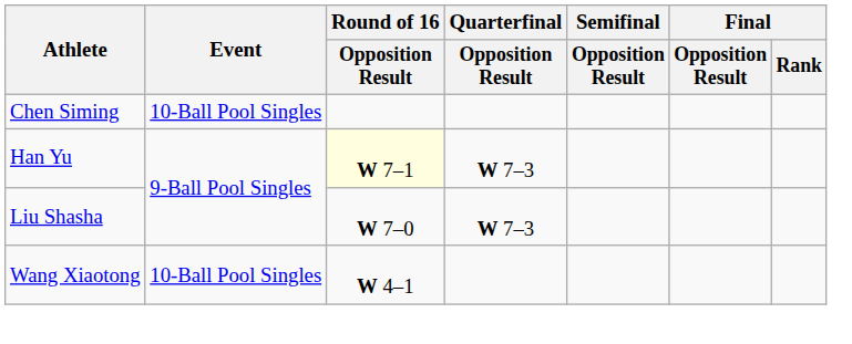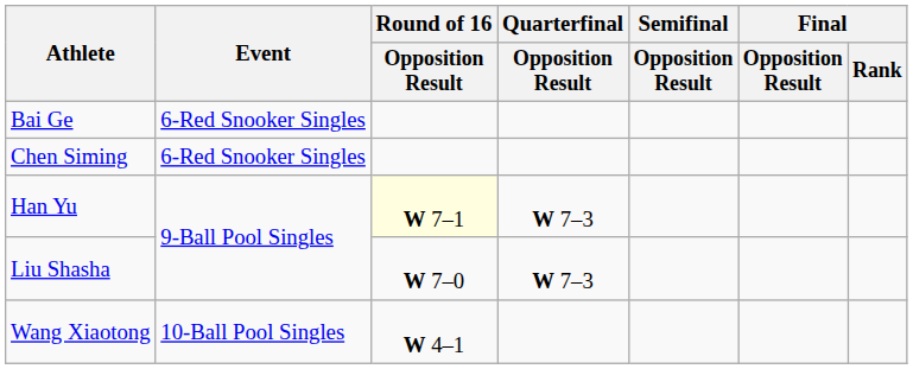 <table class="wikitable" style="font-size:90%">
 <tr>
 <th rowspan=2>Athlete</th>
 <th rowspan=2>Event</th>
 <th>Round of 16</th>
 <th>Quarterfinal</th>
 <th>Semifinal</th>
 <th colspan=2>Final</th>
 </tr>
 <tr style="font-size: 95%">
 <th>Opposition<br>Result</th>
 <th>Opposition<br>Result</th>
 <th>Opposition<br>Result</th>
 <th>Opposition<br>Result</th>
 <th>Rank</th>
 </tr>
 <tr align=center>
+<td align=left><a href='#'>Bai Ge</a></td>
+<td align=left><a href='#'>6-Red Snooker Singles</a></td>
+<td></td>
+<td></td>
+<td></td>
+<td></td>
+<td></td>
+</tr>
+<tr align=center>
 <td align=left><a href='#'>Chen Siming</a></td>
-<td align=left><a href='#'>10-Ball Pool Singles</a></td>
+<td align=left><a href='#'>6-Red Snooker Singles</a></td>
 <td></td>
 <td></td>
 <td></td>
 <td></td>
 <td></td>
 </tr>
 <tr align=center>
 <td align=left><a href='#'>Han Yu</a></td>
 <td align=left rowspan=2><a href='#'>9-Ball Pool Singles</a></td>
 <td style="background: lightyellow;"><br><strong>W</strong> 7–1</td>
 <td><br><strong>W</strong> 7–3</td>
 <td><br></td>
 <td></td>
 <td></td>
 </tr>
 <tr align=center>
 <td align=left><a href='#'>Liu Shasha</a></td>
 <td><br><strong>W</strong> 7–0</td>
 <td><br><strong>W</strong> 7–3</td>
 <td><br></td>
 <td></td>
 <td></td>
 </tr>
 <tr align=center>
 <td align=left><a href='#'>Wang Xiaotong</a></td>
 <td align=left><a href='#'>10-Ball Pool Singles</a></td>
 <td><br><strong>W</strong> 4–1</td>
 <td><br></td>
 <td></td>
 <td></td>
 <td></td>
 </tr>
 </table>
